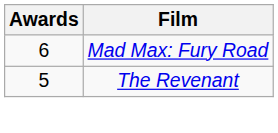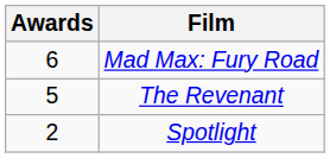 <table class="wikitable" style="text-align: center;">
 <tr>
 <th scope="col">Awards</th>
 <th scope="col">Film</th>
 </tr>
 <tr>
 <td>6</td>
 <td><em><a href='#'>Mad Max: Fury Road</a></em></td>
 </tr>
 <tr>
 <td>5</td>
 <td><em><a href='#'>The Revenant</a></em></td>
 </tr>
+<tr>
+<td>2</td>
+<td><em><a href='#'>Spotlight</a></em></td>
+</tr>
 </table>
